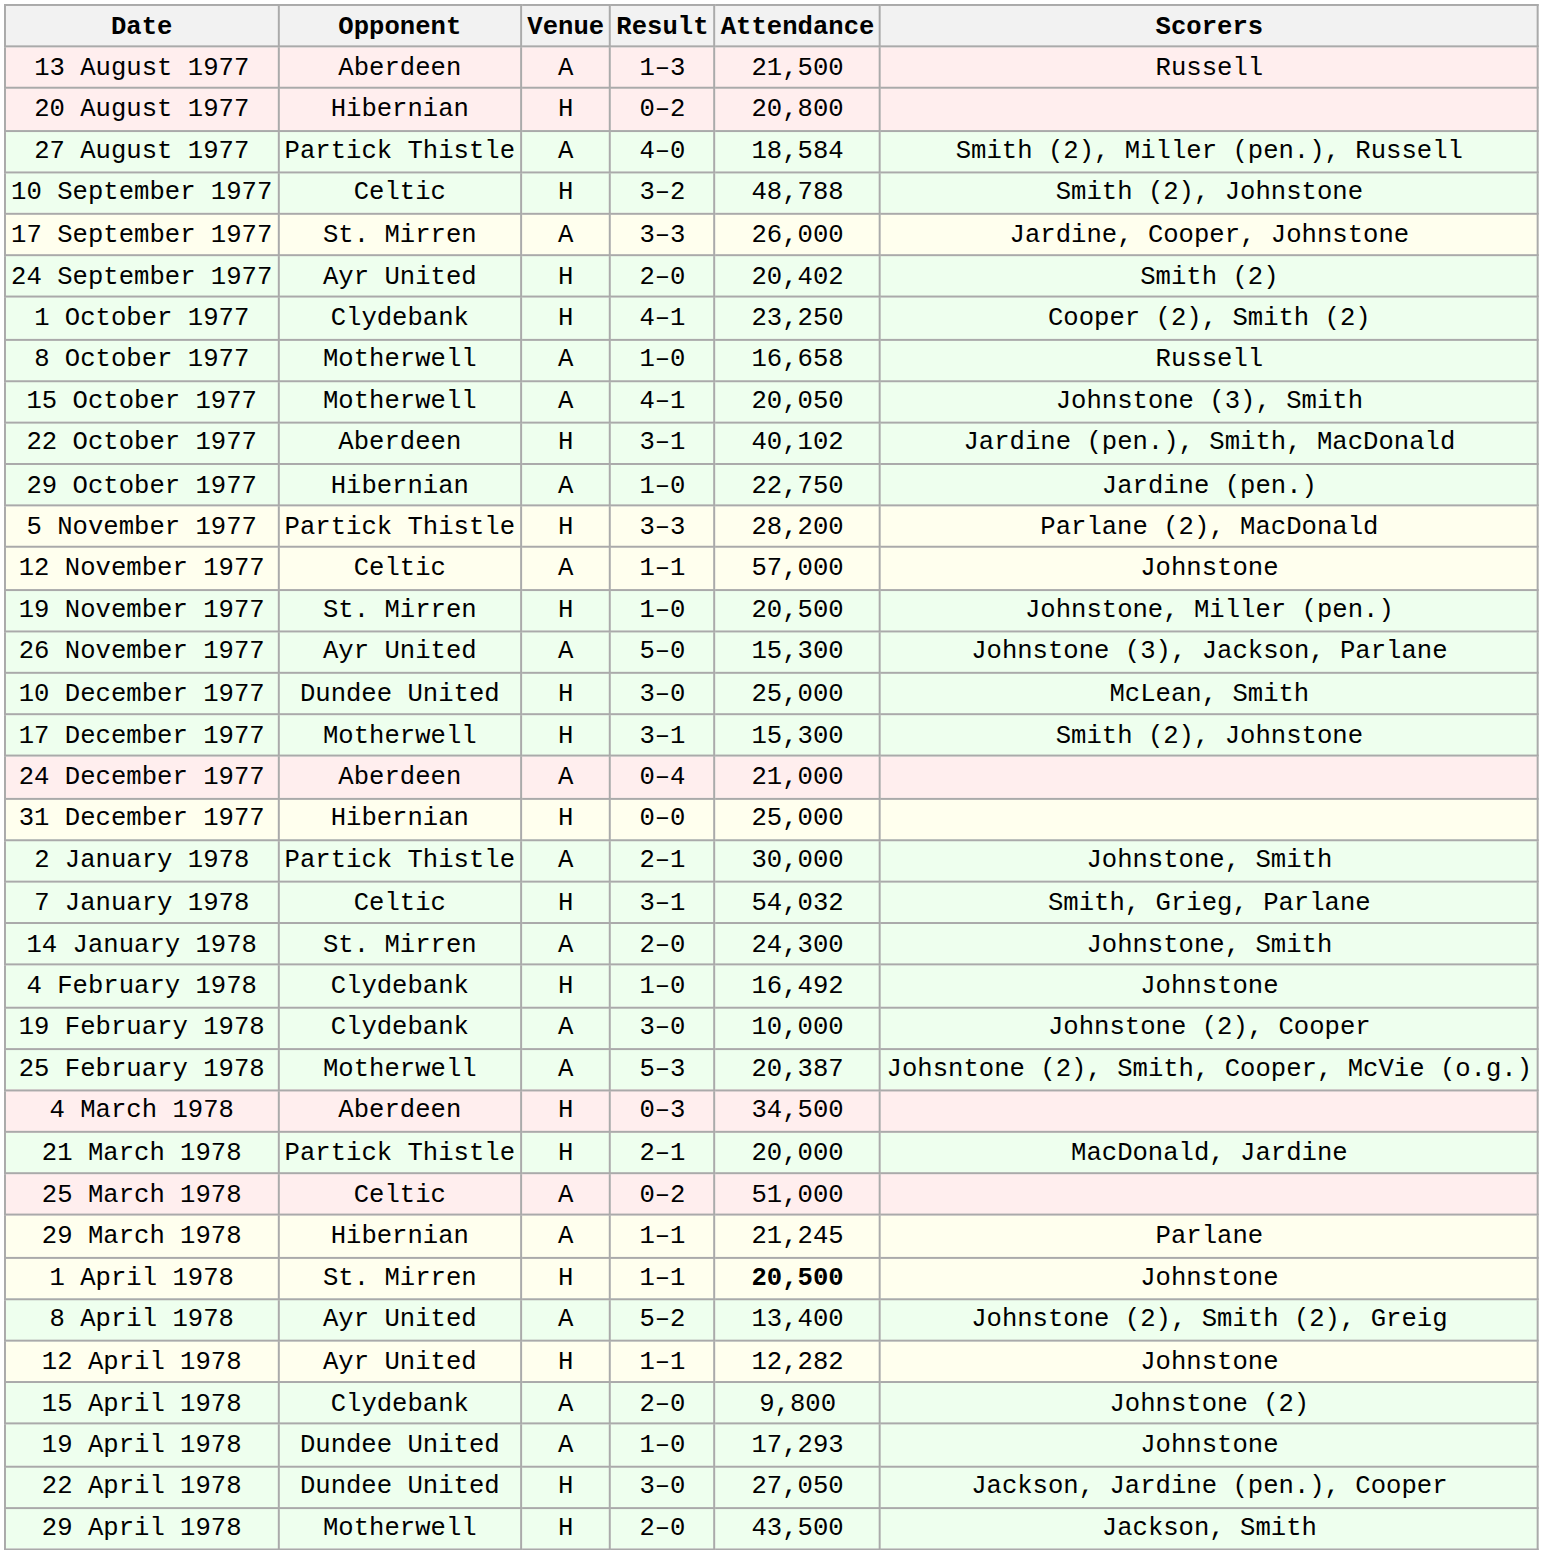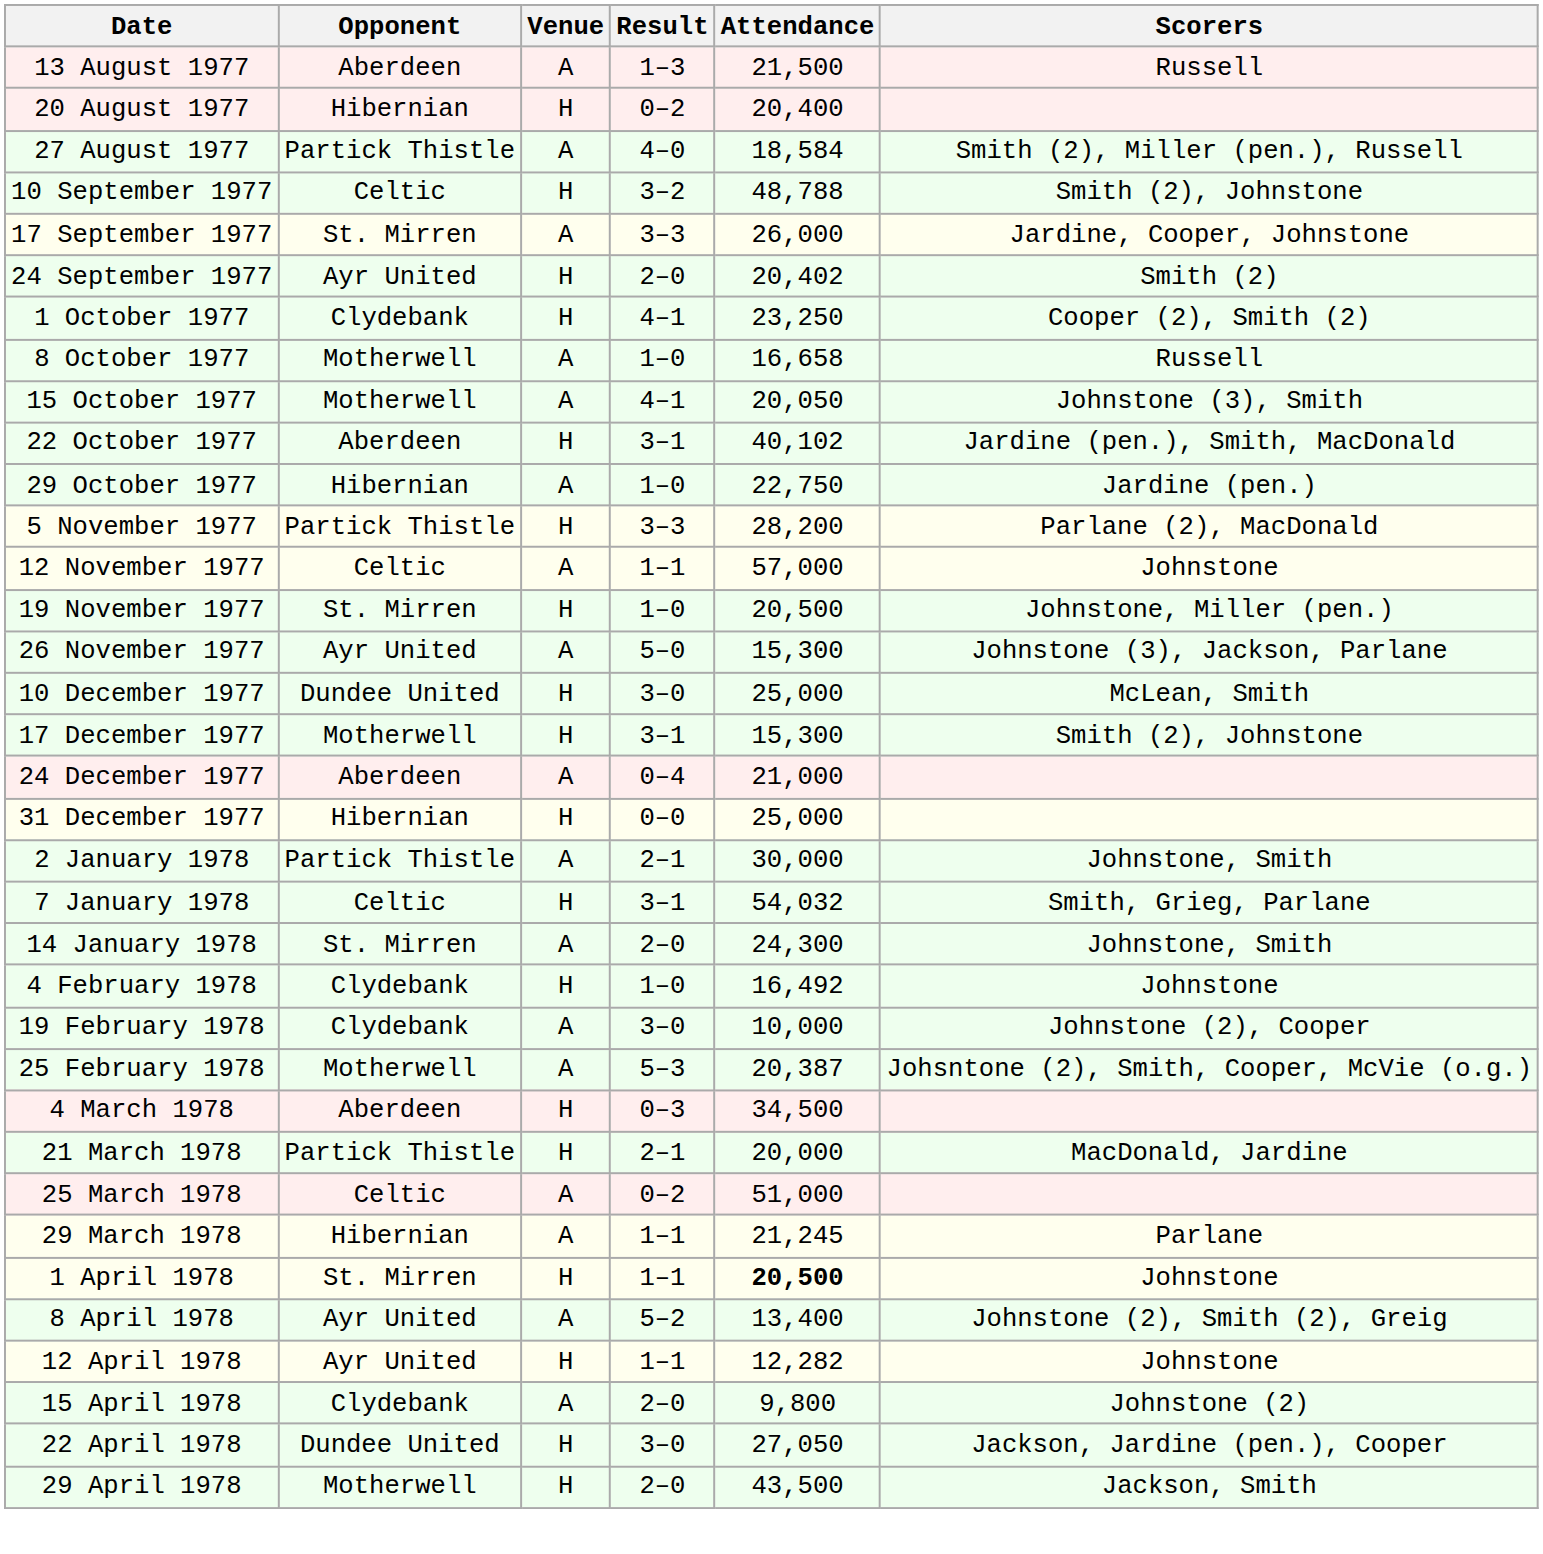 <table class="wikitable sortable" style="font-size:100%; text-align:center">
 <tr>
 <th>Date</th>
 <th>Opponent</th>
 <th>Venue</th>
 <th>Result</th>
 <th>Attendance</th>
 <th>Scorers</th>
 </tr>
 <tr bgcolor = "#FFEEEE">
 <td>13 August 1977</td>
 <td>Aberdeen</td>
 <td>A</td>
 <td>1–3</td>
 <td>21,500</td>
 <td>Russell</td>
 </tr>
 <tr bgcolor = "#FFEEEE">
 <td>20 August 1977</td>
 <td>Hibernian</td>
 <td>H</td>
 <td>0–2</td>
-<td>20,800</td>
+<td>20,400</td>
 <td></td>
 </tr>
 <tr bgcolor = "#EEFFEE">
 <td>27 August 1977</td>
 <td>Partick Thistle</td>
 <td>A</td>
 <td>4–0</td>
 <td>18,584</td>
 <td>Smith (2), Miller (pen.), Russell</td>
 </tr>
 <tr bgcolor = "#EEFFEE">
 <td>10 September 1977</td>
 <td>Celtic</td>
 <td>H</td>
 <td>3–2</td>
 <td>48,788</td>
 <td>Smith (2), Johnstone</td>
 </tr>
 <tr bgcolor = "#FFFFEE">
 <td>17 September 1977</td>
 <td>St. Mirren</td>
 <td>A</td>
 <td>3–3</td>
 <td>26,000</td>
 <td>Jardine, Cooper, Johnstone</td>
 </tr>
 <tr bgcolor = "#EEFFEE">
 <td>24 September 1977</td>
 <td>Ayr United</td>
 <td>H</td>
 <td>2–0</td>
 <td>20,402</td>
 <td>Smith (2)</td>
 </tr>
 <tr bgcolor = "#EEFFEE">
 <td>1 October 1977</td>
 <td>Clydebank</td>
 <td>H</td>
 <td>4–1</td>
 <td>23,250</td>
 <td>Cooper (2), Smith (2)</td>
 </tr>
 <tr bgcolor = "#EEFFEE">
 <td>8 October 1977</td>
 <td>Motherwell</td>
 <td>A</td>
 <td>1–0</td>
 <td>16,658</td>
 <td>Russell</td>
 </tr>
 <tr bgcolor = "#EEFFEE">
 <td>15 October 1977</td>
 <td>Motherwell</td>
 <td>A</td>
 <td>4–1</td>
 <td>20,050</td>
 <td>Johnstone (3), Smith</td>
 </tr>
 <tr bgcolor = "#EEFFEE">
 <td>22 October 1977</td>
 <td>Aberdeen</td>
 <td>H</td>
 <td>3–1</td>
 <td>40,102</td>
 <td>Jardine (pen.), Smith, MacDonald</td>
 </tr>
 <tr bgcolor = "#EEFFEE">
 <td>29 October 1977</td>
 <td>Hibernian</td>
 <td>A</td>
 <td>1–0</td>
 <td>22,750</td>
 <td>Jardine (pen.)</td>
 </tr>
 <tr bgcolor = "#FFFFEE">
 <td>5 November 1977</td>
 <td>Partick Thistle</td>
 <td>H</td>
 <td>3–3</td>
 <td>28,200</td>
 <td>Parlane (2), MacDonald</td>
 </tr>
 <tr bgcolor = "#FFFFEE">
 <td>12 November 1977</td>
 <td>Celtic</td>
 <td>A</td>
 <td>1–1</td>
 <td>57,000</td>
 <td>Johnstone</td>
 </tr>
 <tr bgcolor = "#EEFFEE">
 <td>19 November 1977</td>
 <td>St. Mirren</td>
 <td>H</td>
 <td>1–0</td>
 <td>20,500</td>
 <td>Johnstone, Miller (pen.)</td>
 </tr>
 <tr bgcolor = "#EEFFEE">
 <td>26 November 1977</td>
 <td>Ayr United</td>
 <td>A</td>
 <td>5–0</td>
 <td>15,300</td>
 <td>Johnstone (3), Jackson, Parlane</td>
 </tr>
 <tr bgcolor = "#EEFFEE">
 <td>10 December 1977</td>
 <td>Dundee United</td>
 <td>H</td>
 <td>3–0</td>
 <td>25,000</td>
 <td>McLean, Smith</td>
 </tr>
 <tr bgcolor = "#EEFFEE">
 <td>17 December 1977</td>
 <td>Motherwell</td>
 <td>H</td>
 <td>3–1</td>
 <td>15,300</td>
 <td>Smith (2), Johnstone</td>
 </tr>
 <tr bgcolor = "#FFEEEE">
 <td>24 December 1977</td>
 <td>Aberdeen</td>
 <td>A</td>
 <td>0–4</td>
 <td>21,000</td>
 <td></td>
 </tr>
 <tr bgcolor = "#FFFFEE">
 <td>31 December 1977</td>
 <td>Hibernian</td>
 <td>H</td>
 <td>0–0</td>
 <td>25,000</td>
 <td></td>
 </tr>
 <tr bgcolor = "#EEFFEE">
 <td>2 January 1978</td>
 <td>Partick Thistle</td>
 <td>A</td>
 <td>2–1</td>
 <td>30,000</td>
 <td>Johnstone, Smith</td>
 </tr>
 <tr bgcolor = "#EEFFEE">
 <td>7 January 1978</td>
 <td>Celtic</td>
 <td>H</td>
 <td>3–1</td>
 <td>54,032</td>
 <td>Smith, Grieg, Parlane</td>
 </tr>
 <tr bgcolor = "#EEFFEE">
 <td>14 January 1978</td>
 <td>St. Mirren</td>
 <td>A</td>
 <td>2–0</td>
 <td>24,300</td>
 <td>Johnstone, Smith</td>
 </tr>
 <tr bgcolor = "#EEFFEE">
 <td>4 February 1978</td>
 <td>Clydebank</td>
 <td>H</td>
 <td>1–0</td>
 <td>16,492</td>
 <td>Johnstone</td>
 </tr>
 <tr bgcolor = "#EEFFEE">
 <td>19 February 1978</td>
 <td>Clydebank</td>
 <td>A</td>
 <td>3–0</td>
 <td>10,000</td>
 <td>Johnstone (2), Cooper</td>
 </tr>
 <tr bgcolor = "#EEFFEE">
 <td>25 February 1978</td>
 <td>Motherwell</td>
 <td>A</td>
 <td>5–3</td>
 <td>20,387</td>
 <td>Johsntone (2), Smith, Cooper, McVie (o.g.)</td>
 </tr>
 <tr bgcolor = "#FFEEEE">
 <td>4 March 1978</td>
 <td>Aberdeen</td>
 <td>H</td>
 <td>0–3</td>
 <td>34,500</td>
 <td></td>
 </tr>
 <tr bgcolor = "#EEFFEE">
 <td>21 March 1978</td>
 <td>Partick Thistle</td>
 <td>H</td>
 <td>2–1</td>
 <td>20,000</td>
 <td>MacDonald, Jardine</td>
 </tr>
 <tr bgcolor = "#FFEEEE">
 <td>25 March 1978</td>
 <td>Celtic</td>
 <td>A</td>
 <td>0–2</td>
 <td>51,000</td>
 <td></td>
 </tr>
 <tr bgcolor = "#FFFFEE">
 <td>29 March 1978</td>
 <td>Hibernian</td>
 <td>A</td>
 <td>1–1</td>
 <td>21,245</td>
 <td>Parlane</td>
 </tr>
 <tr bgcolor = "#FFFFEE">
 <td>1 April 1978</td>
 <td>St. Mirren</td>
 <td>H</td>
 <td>1–1</td>
 <td><strong>20,500</strong></td>
 <td>Johnstone</td>
 </tr>
 <tr bgcolor = "#EEFFEE">
 <td>8 April 1978</td>
 <td>Ayr United</td>
 <td>A</td>
 <td>5–2</td>
 <td>13,400</td>
 <td>Johnstone (2), Smith (2), Greig</td>
 </tr>
 <tr bgcolor = "#FFFFEE">
 <td>12 April 1978</td>
 <td>Ayr United</td>
 <td>H</td>
 <td>1–1</td>
 <td>12,282</td>
 <td>Johnstone</td>
 </tr>
 <tr bgcolor = "#EEFFEE">
 <td>15 April 1978</td>
 <td>Clydebank</td>
 <td>A</td>
 <td>2–0</td>
 <td>9,800</td>
 <td>Johnstone (2)</td>
 </tr>
 <tr bgcolor = "#EEFFEE">
-<td>19 April 1978</td>
-<td>Dundee United</td>
-<td>A</td>
-<td>1–0</td>
-<td>17,293</td>
-<td>Johnstone</td>
-</tr>
-<tr bgcolor = "#EEFFEE">
 <td>22 April 1978</td>
 <td>Dundee United</td>
 <td>H</td>
 <td>3–0</td>
 <td>27,050</td>
 <td>Jackson, Jardine (pen.), Cooper</td>
 </tr>
 <tr bgcolor = "#EEFFEE">
 <td>29 April 1978</td>
 <td>Motherwell</td>
 <td>H</td>
 <td>2–0</td>
 <td>43,500</td>
 <td>Jackson, Smith</td>
 </tr>
 </table>
